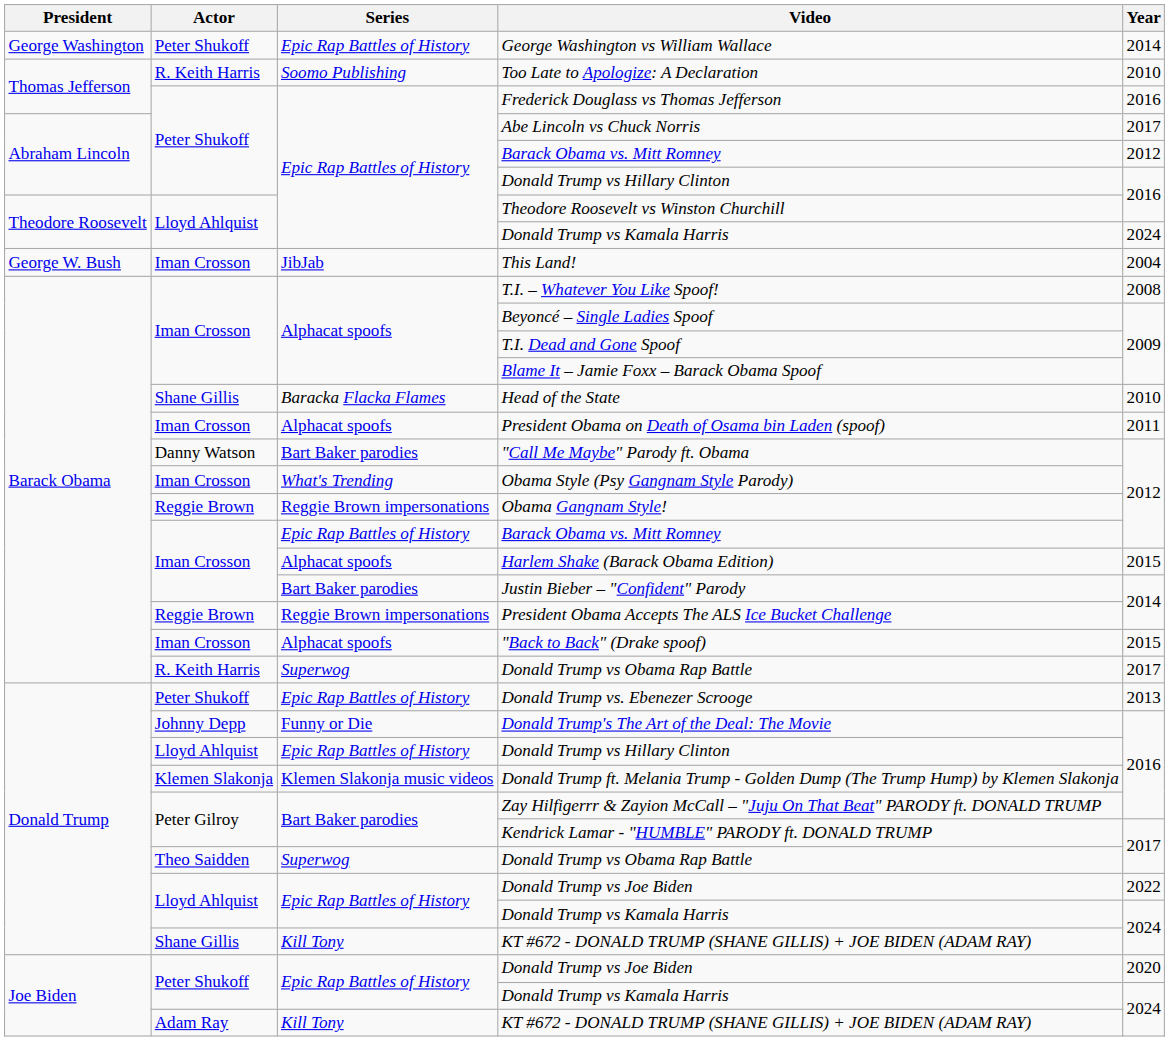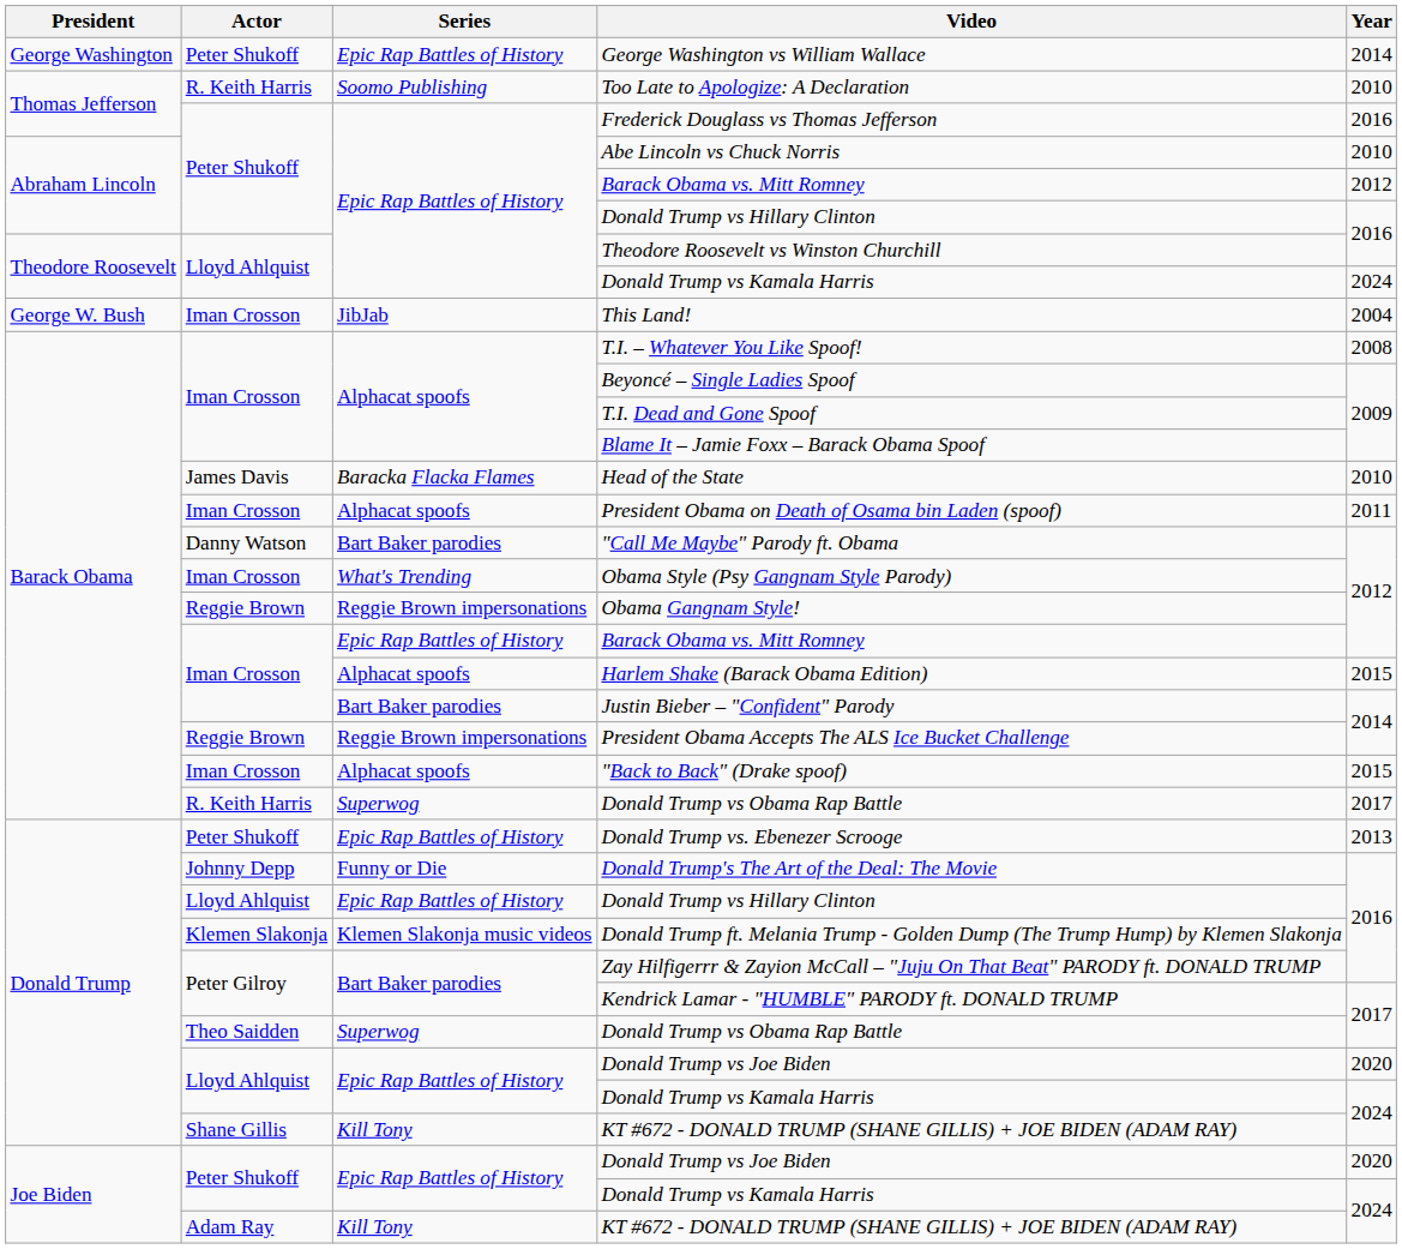 <table class="wikitable sortable">
 <tr>
 <th>President</th>
 <th>Actor</th>
 <th>Series</th>
 <th>Video</th>
 <th>Year</th>
 </tr>
 <tr>
 <td><a href='#'>George Washington</a></td>
 <td><a href='#'>Peter Shukoff</a></td>
 <td><em><a href='#'>Epic Rap Battles of History</a></em></td>
 <td><em>George Washington vs William Wallace</em></td>
 <td>2014</td>
 </tr>
 <tr>
 <td rowspan="2"><a href='#'>Thomas Jefferson</a></td>
 <td><a href='#'>R. Keith Harris</a></td>
 <td><em><a href='#'>Soomo Publishing</a></em></td>
 <td><em>Too Late to <a href='#'>Apologize</a>: A Declaration</em></td>
 <td>2010</td>
 </tr>
 <tr>
 <td rowspan="4"><a href='#'>Peter Shukoff</a></td>
 <td rowspan="6"><em><a href='#'>Epic Rap Battles of History</a></em></td>
 <td><em>Frederick Douglass vs Thomas Jefferson</em></td>
 <td>2016</td>
 </tr>
 <tr>
 <td rowspan="3"><a href='#'>Abraham Lincoln</a></td>
 <td><em>Abe Lincoln vs Chuck Norris</em></td>
-<td>2017</td>
+<td>2010</td>
 </tr>
 <tr>
 <td><em><a href='#'>Barack Obama vs. Mitt Romney</a></em></td>
 <td>2012</td>
 </tr>
 <tr>
 <td><em>Donald Trump vs Hillary Clinton</em></td>
 <td rowspan="2">2016</td>
 </tr>
 <tr>
 <td rowspan="2"><a href='#'>Theodore Roosevelt</a></td>
 <td rowspan="2"><a href='#'>Lloyd Ahlquist</a></td>
 <td><em>Theodore Roosevelt vs Winston Churchill</em></td>
 </tr>
 <tr>
 <td><em>Donald Trump vs Kamala Harris</em></td>
 <td>2024</td>
 </tr>
 <tr>
 <td><a href='#'>George W. Bush</a></td>
 <td><a href='#'>Iman Crosson</a></td>
 <td><a href='#'>JibJab</a></td>
 <td><em>This Land!</em></td>
 <td>2004</td>
 </tr>
 <tr>
 <td rowspan="15"><a href='#'>Barack Obama</a></td>
 <td rowspan="4"><a href='#'>Iman Crosson</a></td>
 <td rowspan="4"><a href='#'>Alphacat spoofs</a></td>
 <td><em>T.I. – <a href='#'>Whatever You Like</a> Spoof!</em></td>
 <td>2008</td>
 </tr>
 <tr>
 <td><em>Beyoncé – <a href='#'>Single Ladies</a> Spoof</em></td>
 <td rowspan="3">2009</td>
 </tr>
 <tr>
 <td><em>T.I. <a href='#'>Dead and Gone</a> Spoof</em></td>
 </tr>
 <tr>
 <td><em><a href='#'>Blame It</a> – Jamie Foxx – Barack Obama Spoof</em></td>
 </tr>
 <tr>
-<td><a href='#'>Shane Gillis</a></td>
+<td>James Davis</td>
 <td><em>Baracka <a href='#'>Flacka Flames</a></em></td>
 <td><em>Head of the State</em></td>
 <td>2010</td>
 </tr>
 <tr>
 <td><a href='#'>Iman Crosson</a></td>
 <td><a href='#'>Alphacat spoofs</a></td>
 <td><em>President Obama on <a href='#'>Death of Osama bin Laden</a> (spoof)</em></td>
 <td>2011</td>
 </tr>
 <tr>
 <td>Danny Watson</td>
 <td><a href='#'>Bart Baker parodies</a></td>
 <td><em>"<a href='#'>Call Me Maybe</a>" Parody ft. Obama</em></td>
 <td rowspan="4">2012</td>
 </tr>
 <tr>
 <td><a href='#'>Iman Crosson</a></td>
 <td><em><a href='#'>What's Trending</a></em></td>
 <td><em>Obama Style (Psy <a href='#'>Gangnam Style</a> Parody)</em></td>
 </tr>
 <tr>
 <td><a href='#'>Reggie Brown</a></td>
 <td><a href='#'>Reggie Brown impersonations</a></td>
 <td><em>Obama <a href='#'>Gangnam Style</a>!</em></td>
 </tr>
 <tr>
 <td rowspan="3"><a href='#'>Iman Crosson</a></td>
 <td><em><a href='#'>Epic Rap Battles of History</a></em></td>
 <td><em><a href='#'>Barack Obama vs. Mitt Romney</a></em></td>
 </tr>
 <tr>
 <td><a href='#'>Alphacat spoofs</a></td>
 <td><em><a href='#'>Harlem Shake</a> (Barack Obama Edition)</em></td>
 <td>2015</td>
 </tr>
 <tr>
 <td><a href='#'>Bart Baker parodies</a></td>
 <td><em>Justin Bieber – "<a href='#'>Confident</a>" Parody</em></td>
 <td rowspan="2">2014</td>
 </tr>
 <tr>
 <td><a href='#'>Reggie Brown</a></td>
 <td><a href='#'>Reggie Brown impersonations</a></td>
 <td><em>President Obama Accepts The ALS <a href='#'>Ice Bucket Challenge</a></em></td>
 </tr>
 <tr>
 <td><a href='#'>Iman Crosson</a></td>
 <td><a href='#'>Alphacat spoofs</a></td>
 <td><em>"<a href='#'>Back to Back</a>" (Drake spoof)</em></td>
 <td>2015</td>
 </tr>
 <tr>
 <td><a href='#'>R. Keith Harris</a></td>
 <td><em><a href='#'>Superwog</a></em></td>
 <td><em>Donald Trump vs Obama Rap Battle</em></td>
 <td>2017</td>
 </tr>
 <tr>
 <td rowspan="10"><a href='#'>Donald Trump</a></td>
 <td><a href='#'>Peter Shukoff</a></td>
 <td><em><a href='#'>Epic Rap Battles of History</a></em></td>
 <td><em>Donald Trump vs. Ebenezer Scrooge</em></td>
 <td>2013</td>
 </tr>
 <tr>
 <td><a href='#'>Johnny Depp</a></td>
 <td><a href='#'>Funny or Die</a></td>
 <td><em><a href='#'>Donald Trump's The Art of the Deal: The Movie</a></em></td>
 <td rowspan="4">2016</td>
 </tr>
 <tr>
 <td><a href='#'>Lloyd Ahlquist</a></td>
 <td><em><a href='#'>Epic Rap Battles of History</a></em></td>
 <td><em>Donald Trump vs Hillary Clinton</em></td>
 </tr>
 <tr>
 <td><a href='#'>Klemen Slakonja</a></td>
 <td><a href='#'>Klemen Slakonja music videos</a></td>
 <td><em>Donald Trump ft. Melania Trump - Golden Dump (The Trump Hump) by Klemen Slakonja</em></td>
 </tr>
 <tr>
 <td rowspan="2">Peter Gilroy</td>
 <td rowspan="2"><a href='#'>Bart Baker parodies</a></td>
 <td><em>Zay Hilfigerrr & Zayion McCall – "<a href='#'>Juju On That Beat</a>" PARODY ft. DONALD TRUMP</em></td>
 </tr>
 <tr>
 <td><em>Kendrick Lamar - "<a href='#'>HUMBLE</a>" PARODY ft. DONALD TRUMP</em></td>
 <td rowspan="2">2017</td>
 </tr>
 <tr>
 <td><a href='#'>Theo Saidden</a></td>
 <td><em><a href='#'>Superwog</a></em></td>
 <td><em>Donald Trump vs Obama Rap Battle</em></td>
 </tr>
 <tr>
 <td rowspan="2"><a href='#'>Lloyd Ahlquist</a></td>
 <td rowspan="2"><em><a href='#'>Epic Rap Battles of History</a></em></td>
 <td><em>Donald Trump vs Joe Biden</em></td>
-<td>2022</td>
+<td>2020</td>
 </tr>
 <tr>
 <td><em>Donald Trump vs Kamala Harris</em></td>
 <td rowspan="2">2024</td>
 </tr>
 <tr>
 <td><a href='#'>Shane Gillis</a></td>
 <td><em><a href='#'>Kill Tony</a></em></td>
 <td><em>KT #672 - DONALD TRUMP (SHANE GILLIS) + JOE BIDEN (ADAM RAY)</em></td>
 </tr>
 <tr>
 <td rowspan="3"><a href='#'>Joe Biden</a></td>
 <td rowspan="2"><a href='#'>Peter Shukoff</a></td>
 <td rowspan="2"><em><a href='#'>Epic Rap Battles of History</a></em></td>
 <td><em>Donald Trump vs Joe Biden</em></td>
 <td>2020</td>
 </tr>
 <tr>
 <td><em>Donald Trump vs Kamala Harris</em></td>
 <td rowspan="2">2024</td>
 </tr>
 <tr>
 <td><a href='#'>Adam Ray</a></td>
 <td><em><a href='#'>Kill Tony</a></em></td>
 <td><em>KT #672 - DONALD TRUMP (SHANE GILLIS) + JOE BIDEN (ADAM RAY)</em></td>
 </tr>
 </table>
